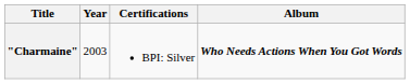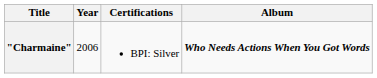 <table class="wikitable plainrowheaders" style="text-align:center;" border="1">
 <tr>
 <th scope="col">Title</th>
 <th scope="col">Year</th>
 <th scope="col">Certifications</th>
 <th scope="col">Album</th>
 </tr>
 <tr>
 <th scope="row">"Charmaine"</th>
-<td>2003</td>
+<td>2006</td>
 <td><br><ul><li>BPI: Silver</li></ul></td>
 <td><strong><em>Who Needs Actions When You Got Words</em></strong></td>
 </tr>
 </table>
